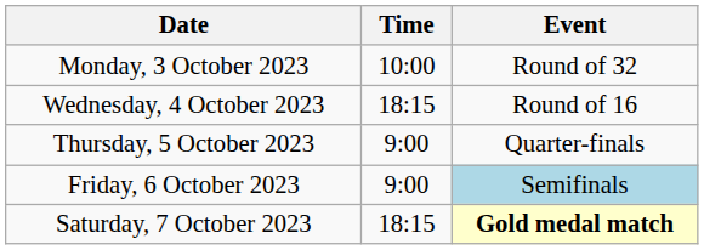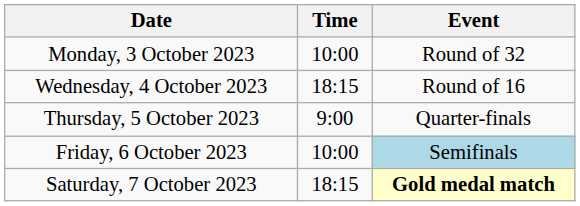 <table class = "wikitable" style="text-align:center;">
 <tr>
 <th width=220>Date</th>
 <th width=50>Time</th>
 <th width=150>Event</th>
 </tr>
 <tr>
 <td>Monday, 3 October 2023</td>
 <td>10:00</td>
 <td>Round of 32</td>
 </tr>
 <tr>
 <td>Wednesday, 4 October 2023</td>
 <td>18:15</td>
 <td>Round of 16</td>
 </tr>
 <tr>
 <td>Thursday, 5 October 2023</td>
 <td>9:00</td>
 <td>Quarter-finals</td>
 </tr>
 <tr>
 <td>Friday, 6 October 2023</td>
-<td>9:00</td>
+<td>10:00</td>
 <td style="background: lightblue;">Semifinals</td>
 </tr>
 <tr>
 <td>Saturday, 7 October 2023</td>
 <td>18:15</td>
 <td bgcolor="#FFFFCC"><strong>Gold medal match</strong></td>
 </tr>
 </table>
